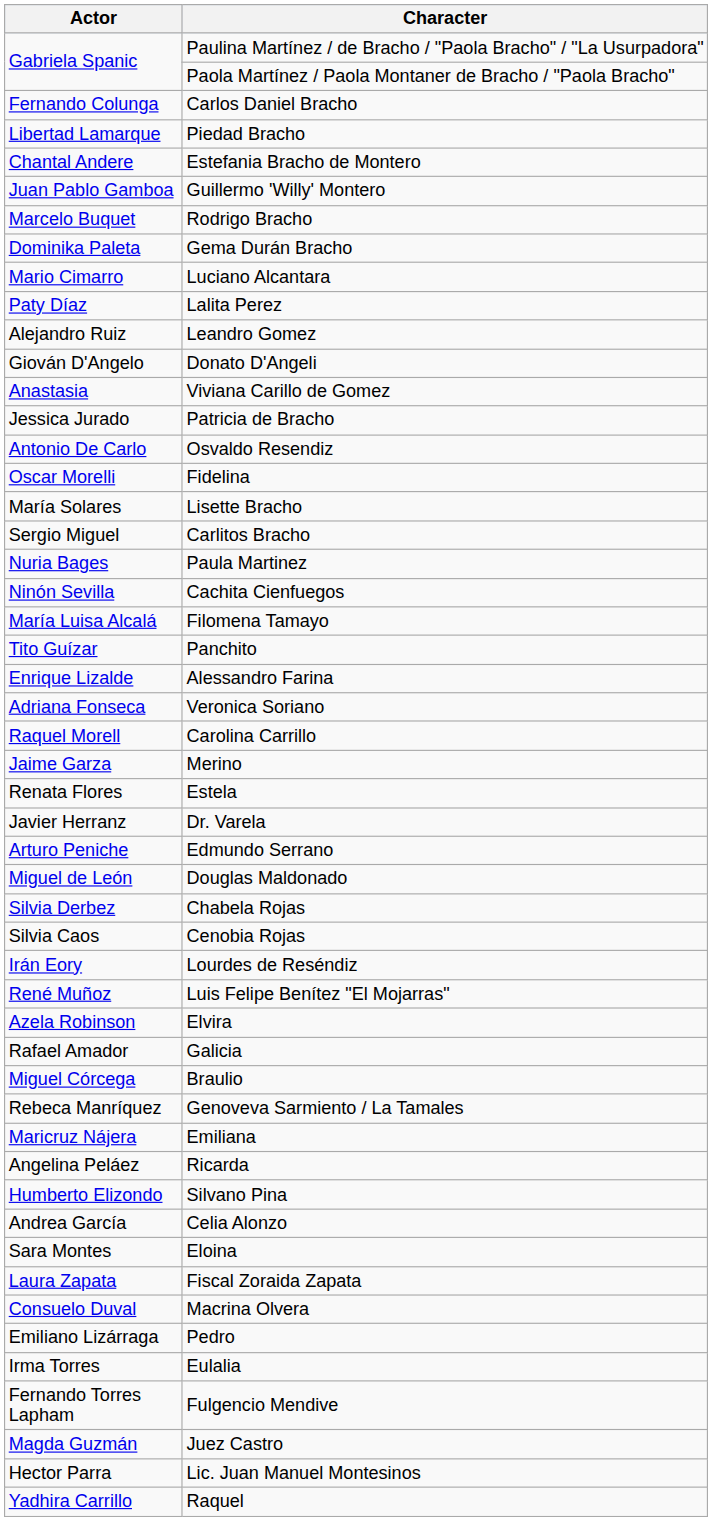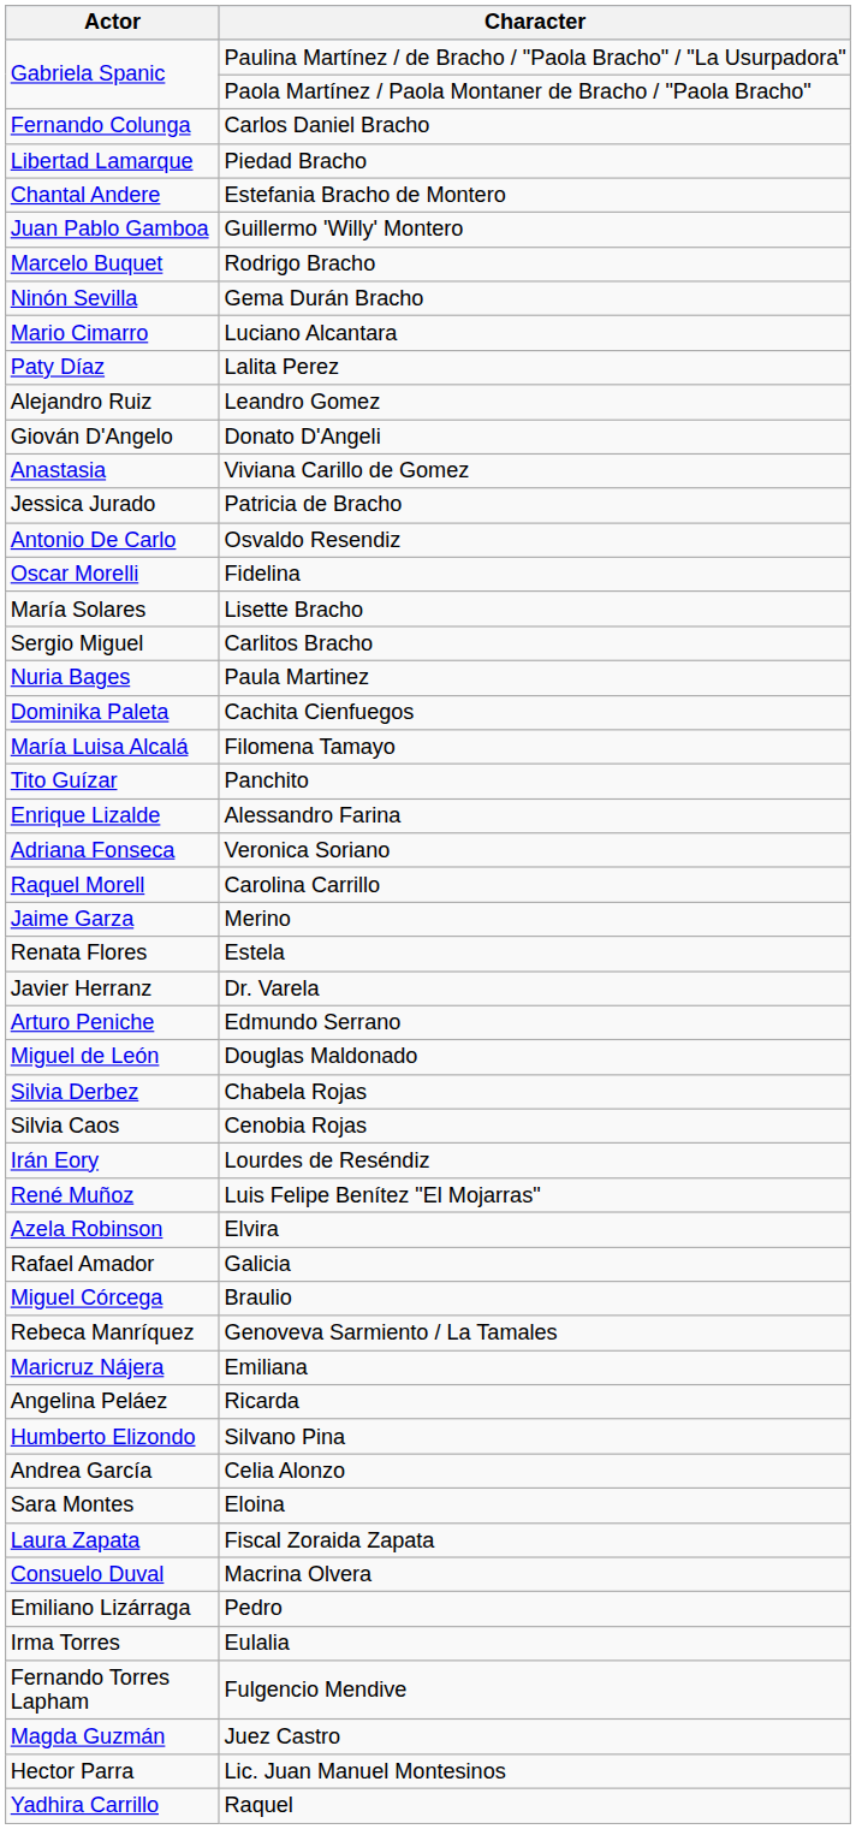 <table class="wikitable">
 <tr style="background:#b0c4de; text-align:center;">
 <th width="150">Actor</th>
 <th>Character</th>
 </tr>
 <tr>
 <td rowspan="2"><a href='#'>Gabriela Spanic</a></td>
 <td>Paulina Martínez / de Bracho / "Paola Bracho" / "La Usurpadora"</td>
 </tr>
 <tr>
 <td>Paola Martínez / Paola Montaner de Bracho / "Paola Bracho"</td>
 </tr>
 <tr>
 <td><a href='#'>Fernando Colunga</a></td>
 <td>Carlos Daniel Bracho</td>
 </tr>
 <tr>
 <td><a href='#'>Libertad Lamarque</a></td>
 <td>Piedad Bracho</td>
 </tr>
 <tr>
 <td><a href='#'>Chantal Andere</a></td>
 <td>Estefania Bracho de Montero</td>
 </tr>
 <tr>
 <td><a href='#'>Juan Pablo Gamboa</a></td>
 <td>Guillermo 'Willy' Montero</td>
 </tr>
 <tr>
 <td><a href='#'>Marcelo Buquet</a></td>
 <td>Rodrigo Bracho</td>
 </tr>
 <tr>
-<td><a href='#'>Dominika Paleta</a></td>
+<td><a href='#'>Ninón Sevilla</a></td>
 <td>Gema Durán Bracho</td>
 </tr>
 <tr>
 <td><a href='#'>Mario Cimarro</a></td>
 <td>Luciano Alcantara</td>
 </tr>
 <tr>
 <td><a href='#'>Paty Díaz</a></td>
 <td>Lalita Perez</td>
 </tr>
 <tr>
 <td>Alejandro Ruiz</td>
 <td>Leandro Gomez</td>
 </tr>
 <tr>
 <td>Giován D'Angelo</td>
 <td>Donato D'Angeli</td>
 </tr>
 <tr>
 <td><a href='#'>Anastasia</a></td>
 <td>Viviana Carillo de Gomez</td>
 </tr>
 <tr>
 <td>Jessica Jurado</td>
 <td>Patricia de Bracho</td>
 </tr>
 <tr>
 <td><a href='#'>Antonio De Carlo</a></td>
 <td>Osvaldo Resendiz</td>
 </tr>
 <tr>
 <td><a href='#'>Oscar Morelli</a></td>
 <td>Fidelina</td>
 </tr>
 <tr>
 <td>María Solares</td>
 <td>Lisette Bracho</td>
 </tr>
 <tr>
 <td>Sergio Miguel</td>
 <td>Carlitos Bracho</td>
 </tr>
 <tr>
 <td><a href='#'>Nuria Bages</a></td>
 <td>Paula Martinez</td>
 </tr>
 <tr>
-<td><a href='#'>Ninón Sevilla</a></td>
+<td><a href='#'>Dominika Paleta</a></td>
 <td>Cachita Cienfuegos</td>
 </tr>
 <tr>
 <td><a href='#'>María Luisa Alcalá</a></td>
 <td>Filomena Tamayo</td>
 </tr>
 <tr>
 <td><a href='#'>Tito Guízar</a></td>
 <td>Panchito</td>
 </tr>
 <tr>
 <td><a href='#'>Enrique Lizalde</a></td>
 <td>Alessandro Farina</td>
 </tr>
 <tr>
 <td><a href='#'>Adriana Fonseca</a></td>
 <td>Veronica Soriano</td>
 </tr>
 <tr>
 <td><a href='#'>Raquel Morell</a></td>
 <td>Carolina Carrillo</td>
 </tr>
 <tr>
 <td><a href='#'>Jaime Garza</a></td>
 <td>Merino</td>
 </tr>
 <tr>
 <td>Renata Flores</td>
 <td>Estela</td>
 </tr>
 <tr>
 <td>Javier Herranz</td>
 <td>Dr. Varela</td>
 </tr>
 <tr>
 <td><a href='#'>Arturo Peniche</a></td>
 <td>Edmundo Serrano</td>
 </tr>
 <tr>
 <td><a href='#'>Miguel de León</a></td>
 <td>Douglas Maldonado</td>
 </tr>
 <tr>
 <td><a href='#'>Silvia Derbez</a></td>
 <td>Chabela Rojas</td>
 </tr>
 <tr>
 <td>Silvia Caos</td>
 <td>Cenobia Rojas</td>
 </tr>
 <tr>
 <td><a href='#'>Irán Eory</a></td>
 <td>Lourdes de Reséndiz</td>
 </tr>
 <tr>
 <td><a href='#'>René Muñoz</a></td>
 <td>Luis Felipe Benítez "El Mojarras"</td>
 </tr>
 <tr>
 <td><a href='#'>Azela Robinson</a></td>
 <td>Elvira</td>
 </tr>
 <tr>
 <td>Rafael Amador</td>
 <td>Galicia</td>
 </tr>
 <tr>
 <td><a href='#'>Miguel Córcega</a></td>
 <td>Braulio</td>
 </tr>
 <tr>
 <td>Rebeca Manríquez</td>
 <td>Genoveva Sarmiento / La Tamales</td>
 </tr>
 <tr>
 <td><a href='#'>Maricruz Nájera</a></td>
 <td>Emiliana</td>
 </tr>
 <tr>
 <td>Angelina Peláez</td>
 <td>Ricarda</td>
 </tr>
 <tr>
 <td><a href='#'>Humberto Elizondo</a></td>
 <td>Silvano Pina</td>
 </tr>
 <tr>
 <td>Andrea García</td>
 <td>Celia Alonzo</td>
 </tr>
 <tr>
 <td>Sara Montes</td>
 <td>Eloina</td>
 </tr>
 <tr>
 <td><a href='#'>Laura Zapata</a></td>
 <td>Fiscal Zoraida Zapata</td>
 </tr>
 <tr>
 <td><a href='#'>Consuelo Duval</a></td>
 <td>Macrina Olvera</td>
 </tr>
 <tr>
 <td>Emiliano Lizárraga</td>
 <td>Pedro</td>
 </tr>
 <tr>
 <td>Irma Torres</td>
 <td>Eulalia</td>
 </tr>
 <tr>
 <td>Fernando Torres Lapham</td>
 <td>Fulgencio Mendive</td>
 </tr>
 <tr>
 <td><a href='#'>Magda Guzmán</a></td>
 <td>Juez Castro</td>
 </tr>
 <tr>
 <td>Hector Parra</td>
 <td>Lic. Juan Manuel Montesinos</td>
 </tr>
 <tr>
 <td><a href='#'>Yadhira Carrillo</a></td>
 <td>Raquel</td>
 </tr>
 </table>
